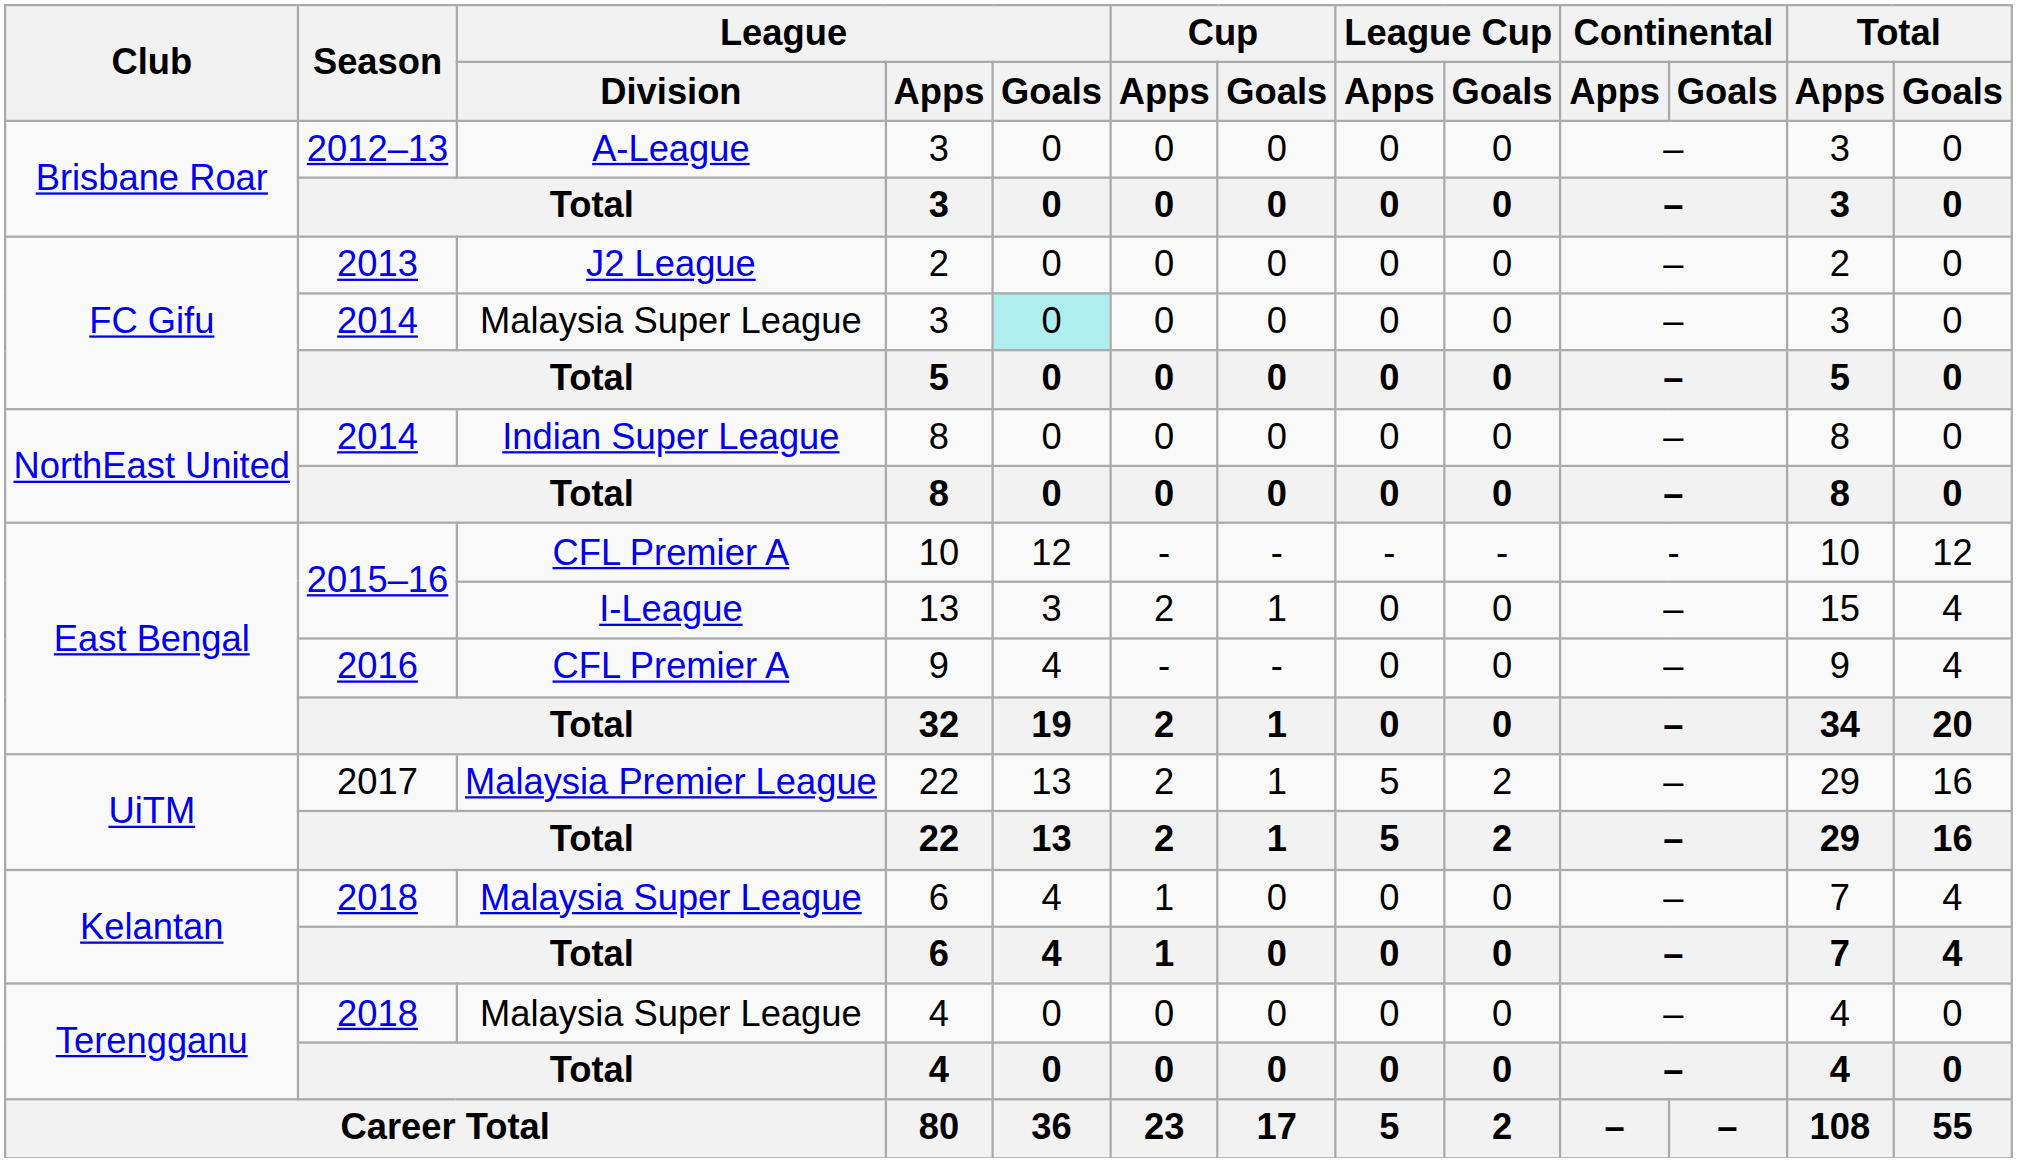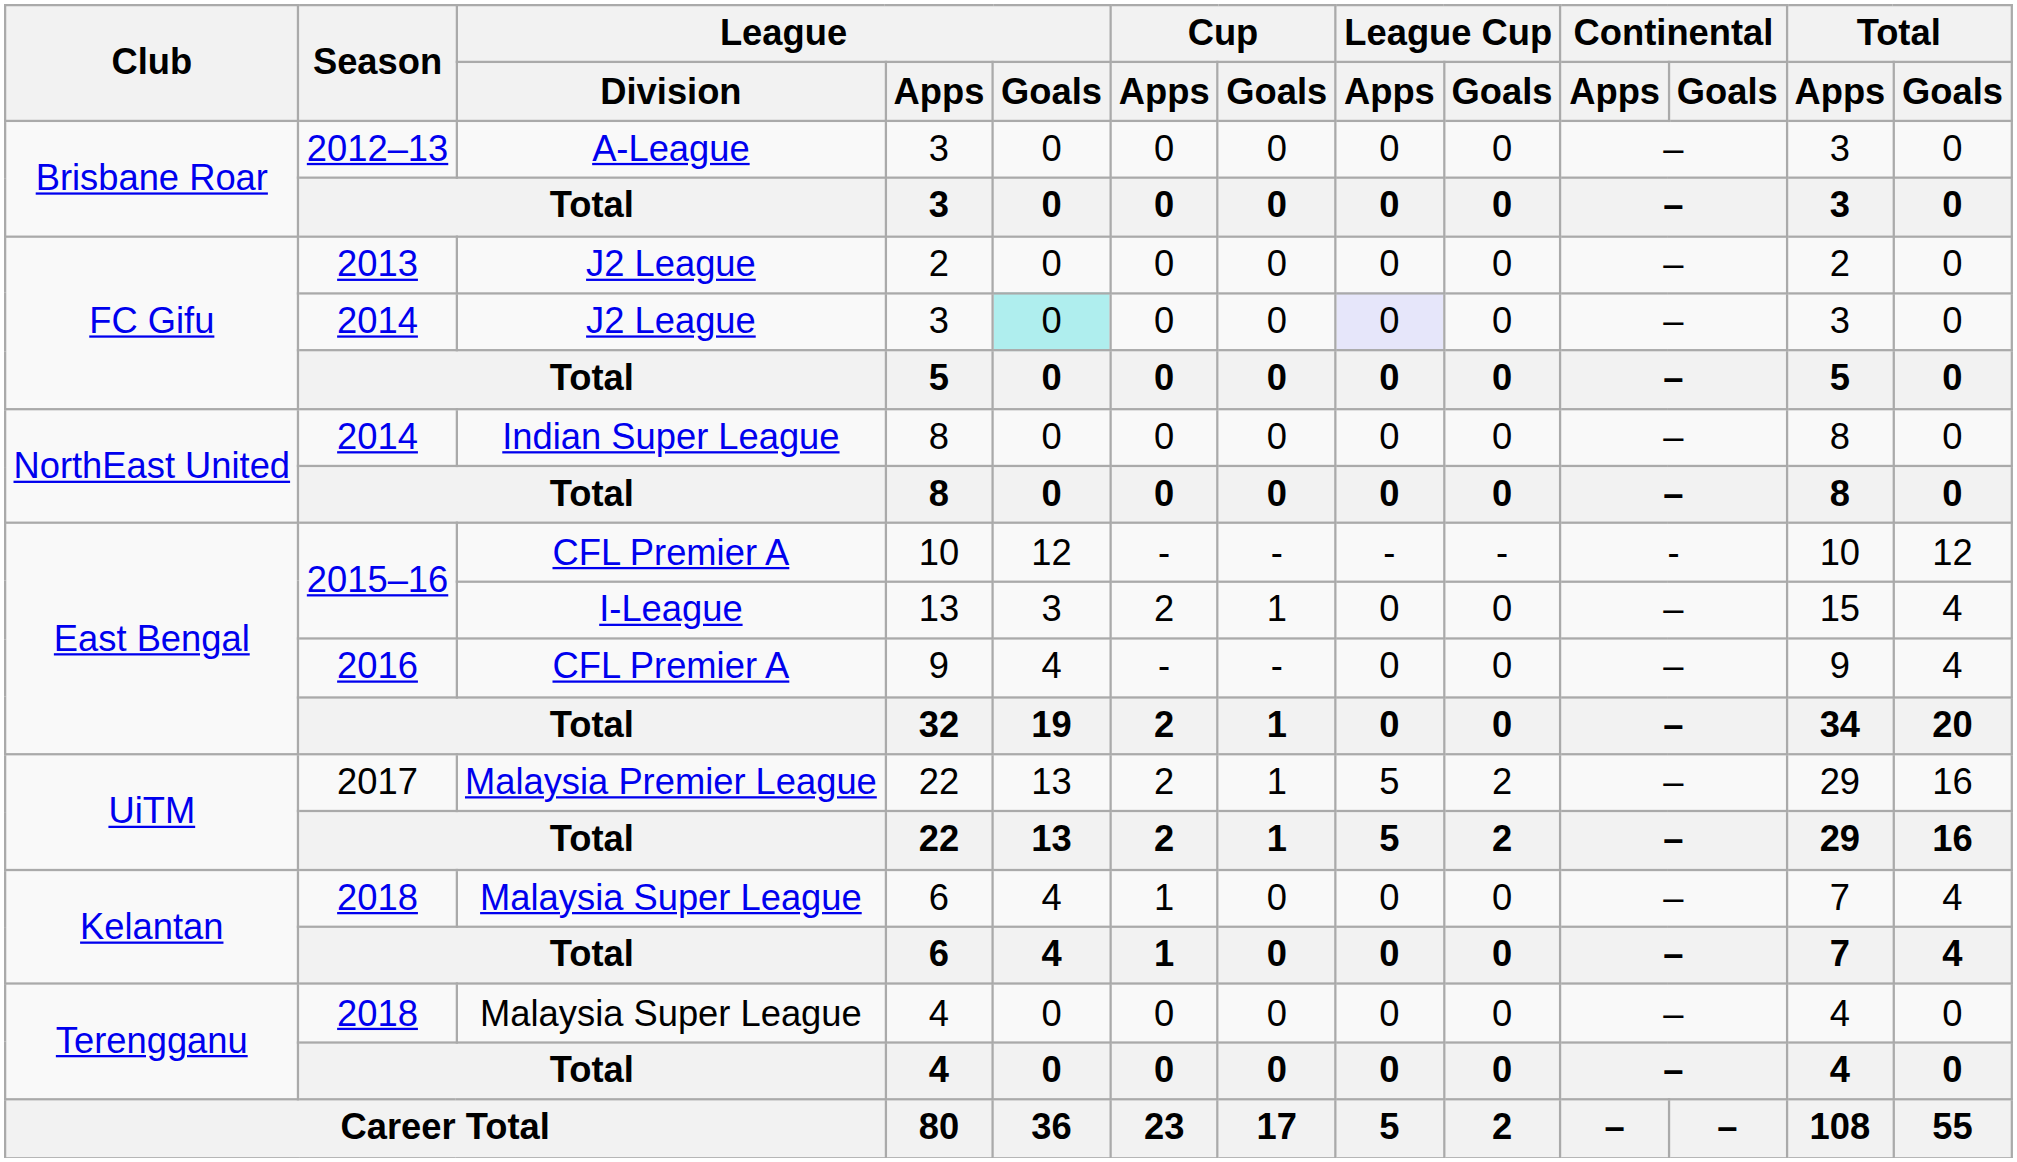 <table class=wikitable style="text-align:center">
 <tr>
 <th rowspan=2>Club</th>
 <th rowspan=2>Season</th>
 <th colspan=3>League</th>
 <th colspan=2>Cup</th>
 <th colspan=2>League Cup</th>
 <th colspan=2>Continental</th>
 <th colspan=2>Total</th>
 </tr>
 <tr>
 <th>Division</th>
 <th>Apps</th>
 <th>Goals</th>
 <th>Apps</th>
 <th>Goals</th>
 <th>Apps</th>
 <th>Goals</th>
 <th>Apps</th>
 <th>Goals</th>
 <th>Apps</th>
 <th>Goals</th>
 </tr>
 <tr>
 <td rowspan=2><a href='#'>Brisbane Roar</a></td>
 <td><a href='#'>2012–13</a></td>
 <td><a href='#'>A-League</a></td>
 <td>3</td>
 <td>0</td>
 <td>0</td>
 <td>0</td>
 <td>0</td>
 <td>0</td>
 <td colspan=2>–</td>
 <td>3</td>
 <td>0</td>
 </tr>
 <tr>
 <th colspan="2">Total</th>
 <th>3</th>
 <th>0</th>
 <th>0</th>
 <th>0</th>
 <th>0</th>
 <th>0</th>
 <th colspan=2>–</th>
 <th>3</th>
 <th>0</th>
 </tr>
 <tr>
 <td rowspan=3><a href='#'>FC Gifu</a></td>
 <td><a href='#'>2013</a></td>
 <td><a href='#'>J2 League</a></td>
 <td>2</td>
 <td>0</td>
 <td>0</td>
 <td>0</td>
 <td>0</td>
 <td>0</td>
 <td colspan=2>–</td>
 <td>2</td>
 <td>0</td>
 </tr>
 <tr>
 <td><a href='#'>2014</a></td>
-<td>Malaysia Super League</td>
+<td><a href='#'>J2 League</a></td>
 <td>3</td>
 <td style="background: paleturquoise;">0</td>
 <td>0</td>
 <td>0</td>
-<td>0</td>
+<td style="background: lavender;">0</td>
 <td>0</td>
 <td colspan=2>–</td>
 <td>3</td>
 <td>0</td>
 </tr>
 <tr>
 <th colspan="2">Total</th>
 <th>5</th>
 <th>0</th>
 <th>0</th>
 <th>0</th>
 <th>0</th>
 <th>0</th>
 <th colspan=2>–</th>
 <th>5</th>
 <th>0</th>
 </tr>
 <tr>
 <td rowspan=2><a href='#'>NorthEast United</a></td>
 <td><a href='#'>2014</a></td>
 <td><a href='#'>Indian Super League</a></td>
 <td>8</td>
 <td>0</td>
 <td>0</td>
 <td>0</td>
 <td>0</td>
 <td>0</td>
 <td colspan=2>–</td>
 <td>8</td>
 <td>0</td>
 </tr>
 <tr>
 <th colspan="2">Total</th>
 <th>8</th>
 <th>0</th>
 <th>0</th>
 <th>0</th>
 <th>0</th>
 <th>0</th>
 <th colspan=2>–</th>
 <th>8</th>
 <th>0</th>
 </tr>
 <tr>
 <td rowspan="4"><a href='#'>East Bengal</a></td>
 <td rowspan="2"><a href='#'>2015–16</a></td>
 <td><a href='#'>CFL Premier A</a></td>
 <td>10</td>
 <td>12</td>
 <td>-</td>
 <td>-</td>
 <td>-</td>
 <td>-</td>
 <td colspan="2">-</td>
 <td>10</td>
 <td>12</td>
 </tr>
 <tr>
 <td><a href='#'>I-League</a></td>
 <td>13</td>
 <td>3</td>
 <td>2</td>
 <td>1</td>
 <td>0</td>
 <td>0</td>
 <td colspan="2">–</td>
 <td>15</td>
 <td>4</td>
 </tr>
 <tr>
 <td><a href='#'>2016</a></td>
 <td><a href='#'>CFL Premier A</a></td>
 <td>9</td>
 <td>4</td>
 <td>-</td>
 <td>-</td>
 <td>0</td>
 <td>0</td>
 <td colspan="2">–</td>
 <td>9</td>
 <td>4</td>
 </tr>
 <tr>
 <th colspan="2">Total</th>
 <th>32</th>
 <th>19</th>
 <th>2</th>
 <th>1</th>
 <th>0</th>
 <th>0</th>
 <th colspan="2">–</th>
 <th>34</th>
 <th>20</th>
 </tr>
 <tr>
 <td rowspan=2><a href='#'>UiTM</a></td>
 <td>2017</td>
 <td><a href='#'>Malaysia Premier League</a></td>
 <td>22</td>
 <td>13</td>
 <td>2</td>
 <td>1</td>
 <td>5</td>
 <td>2</td>
 <td colspan=2>–</td>
 <td>29</td>
 <td>16</td>
 </tr>
 <tr>
 <th colspan="2">Total</th>
 <th>22</th>
 <th>13</th>
 <th>2</th>
 <th>1</th>
 <th>5</th>
 <th>2</th>
 <th colspan=2>–</th>
 <th>29</th>
 <th>16</th>
 </tr>
 <tr>
 <td rowspan=2><a href='#'>Kelantan</a></td>
 <td><a href='#'>2018</a></td>
 <td><a href='#'>Malaysia Super League</a></td>
 <td>6</td>
 <td>4</td>
 <td>1</td>
 <td>0</td>
 <td>0</td>
 <td>0</td>
 <td colspan=2>–</td>
 <td>7</td>
 <td>4</td>
 </tr>
 <tr>
 <th colspan="2">Total</th>
 <th>6</th>
 <th>4</th>
 <th>1</th>
 <th>0</th>
 <th>0</th>
 <th>0</th>
 <th colspan=2>–</th>
 <th>7</th>
 <th>4</th>
 </tr>
 <tr>
 <td rowspan=2><a href='#'>Terengganu</a></td>
 <td><a href='#'>2018</a></td>
 <td>Malaysia Super League</td>
 <td>4</td>
 <td>0</td>
 <td>0</td>
 <td>0</td>
 <td>0</td>
 <td>0</td>
 <td colspan=2>–</td>
 <td>4</td>
 <td>0</td>
 </tr>
 <tr>
 <th colspan="2">Total</th>
 <th>4</th>
 <th>0</th>
 <th>0</th>
 <th>0</th>
 <th>0</th>
 <th>0</th>
 <th colspan=2>–</th>
 <th>4</th>
 <th>0</th>
 </tr>
 <tr>
 <th colspan="3">Career Total</th>
 <th>80</th>
 <th>36</th>
 <th>23</th>
 <th>17</th>
 <th>5</th>
 <th>2</th>
 <th>–</th>
 <th>–</th>
 <th>108</th>
 <th>55</th>
 </tr>
 </table>
